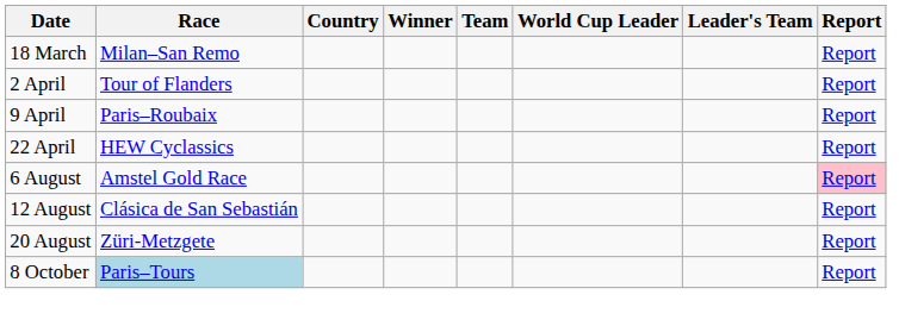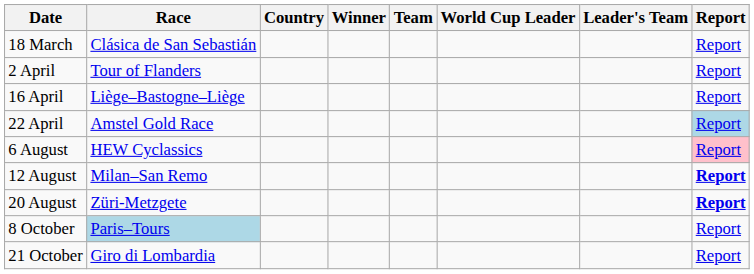 <table class="wikitable">
 <tr>
 <th>Date</th>
 <th>Race</th>
 <th>Country</th>
 <th>Winner</th>
 <th>Team</th>
 <th>World Cup Leader </th>
 <th>Leader's Team</th>
 <th>Report</th>
 </tr>
 <tr>
 <td>18 March</td>
-<td><a href='#'>Milan–San Remo</a></td>
+<td><a href='#'>Clásica de San Sebastián</a></td>
 <td></td>
 <td></td>
 <td></td>
 <td></td>
 <td></td>
 <td><a href='#'>Report</a></td>
 </tr>
 <tr>
 <td>2 April</td>
 <td><a href='#'>Tour of Flanders</a></td>
 <td></td>
 <td></td>
 <td></td>
 <td></td>
 <td></td>
 <td><a href='#'>Report</a></td>
 </tr>
 <tr>
-<td>9 April</td>
-<td><a href='#'>Paris–Roubaix</a></td>
+<td>16 April</td>
+<td><a href='#'>Liège–Bastogne–Liège</a></td>
 <td></td>
 <td></td>
 <td></td>
 <td></td>
 <td></td>
 <td><a href='#'>Report</a></td>
 </tr>
 <tr>
 <td>22 April</td>
-<td><a href='#'>HEW Cyclassics</a></td>
+<td><a href='#'>Amstel Gold Race</a></td>
 <td></td>
 <td></td>
 <td></td>
 <td></td>
 <td></td>
-<td><a href='#'>Report</a></td>
+<td style="background: lightblue;"><a href='#'>Report</a></td>
 </tr>
 <tr>
 <td>6 August</td>
-<td><a href='#'>Amstel Gold Race</a></td>
+<td><a href='#'>HEW Cyclassics</a></td>
 <td></td>
 <td></td>
 <td></td>
 <td></td>
 <td></td>
 <td style="background: pink;"><a href='#'>Report</a></td>
 </tr>
 <tr>
 <td>12 August</td>
-<td><a href='#'>Clásica de San Sebastián</a></td>
+<td><a href='#'>Milan–San Remo</a></td>
 <td></td>
 <td></td>
 <td></td>
 <td></td>
 <td></td>
-<td><a href='#'>Report</a></td>
+<td><strong><a href='#'>Report</a></strong></td>
 </tr>
 <tr>
 <td>20 August</td>
 <td><a href='#'>Züri-Metzgete</a></td>
 <td></td>
 <td></td>
 <td></td>
 <td></td>
 <td></td>
-<td><a href='#'>Report</a></td>
+<td><strong><a href='#'>Report</a></strong></td>
 </tr>
 <tr>
 <td>8 October</td>
 <td style="background: lightblue;"><a href='#'>Paris–Tours</a></td>
 <td></td>
 <td></td>
 <td></td>
 <td></td>
 <td></td>
 <td><a href='#'>Report</a></td>
 </tr>
+<tr>
+<td>21 October</td>
+<td><a href='#'>Giro di Lombardia</a></td>
+<td></td>
+<td></td>
+<td></td>
+<td></td>
+<td></td>
+<td><a href='#'>Report</a></td>
+</tr>
 </table>
